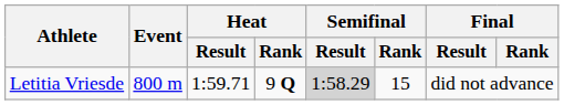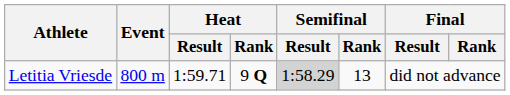 <table class=wikitable style="font-size:90%">
 <tr>
 <th rowspan="2">Athlete</th>
 <th rowspan="2">Event</th>
 <th colspan="2">Heat</th>
 <th colspan="2">Semifinal</th>
 <th colspan="2">Final</th>
 </tr>
 <tr style="font-size:95%">
 <th>Result</th>
 <th>Rank</th>
 <th>Result</th>
 <th>Rank</th>
 <th>Result</th>
 <th>Rank</th>
 </tr>
 <tr align=center>
 <td align=left><a href='#'>Letitia Vriesde</a></td>
 <td align=left><a href='#'>800 m</a></td>
 <td>1:59.71</td>
 <td>9 <strong>Q</strong></td>
 <td style="background: lightgrey;">1:58.29</td>
-<td>15</td>
+<td>13</td>
 <td colspan=2>did not advance</td>
 </tr>
 </table>
